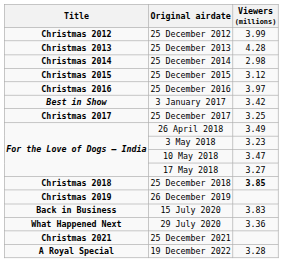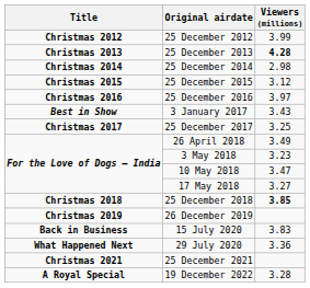 <table class="wikitable" style="text-align:center;">
 <tr>
 <th>Title</th>
 <th>Original airdate</th>
 <th>Viewers<br><small>(millions)</small></th>
 </tr>
 <tr>
 <td><strong>Christmas 2012</strong></td>
 <td>25 December 2012</td>
 <td>3.99</td>
 </tr>
 <tr>
 <td><strong>Christmas 2013</strong></td>
 <td>25 December 2013</td>
-<td>4.28</td>
+<td><strong>4.28</strong></td>
 </tr>
 <tr>
 <td><strong>Christmas 2014</strong></td>
 <td>25 December 2014</td>
 <td>2.98</td>
 </tr>
 <tr>
 <td><strong>Christmas 2015</strong></td>
 <td>25 December 2015</td>
 <td>3.12</td>
 </tr>
 <tr>
 <td><strong>Christmas 2016</strong></td>
 <td>25 December 2016</td>
 <td>3.97</td>
 </tr>
 <tr>
 <td><strong><em>Best in Show</em></strong></td>
 <td>3 January 2017</td>
-<td>3.42</td>
+<td>3.43</td>
 </tr>
 <tr>
 <td><strong>Christmas 2017</strong></td>
 <td>25 December 2017</td>
 <td>3.25</td>
 </tr>
 <tr>
 <td rowspan=4><strong><em>For the Love of Dogs – India</em></strong></td>
 <td>26 April 2018</td>
 <td>3.49</td>
 </tr>
 <tr>
 <td>3 May 2018</td>
 <td>3.23</td>
 </tr>
 <tr>
 <td>10 May 2018</td>
 <td>3.47</td>
 </tr>
 <tr>
 <td>17 May 2018</td>
 <td>3.27</td>
 </tr>
 <tr>
 <td><strong>Christmas 2018</strong></td>
 <td>25 December 2018</td>
 <td><strong>3.85</strong></td>
 </tr>
 <tr>
 <td><strong>Christmas 2019</strong></td>
 <td>26 December 2019</td>
 <td></td>
 </tr>
 <tr>
 <td><strong>Back in Business</strong></td>
 <td>15 July 2020</td>
 <td>3.83</td>
 </tr>
 <tr>
 <td><strong>What Happened Next</strong></td>
 <td>29 July 2020</td>
 <td>3.36</td>
 </tr>
 <tr>
 <td><strong>Christmas 2021</strong></td>
 <td>25 December 2021</td>
 <td></td>
 </tr>
 <tr>
 <td><strong>A Royal Special</strong></td>
 <td>19 December 2022</td>
 <td>3.28</td>
 </tr>
 </table>
